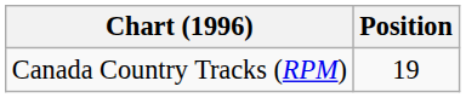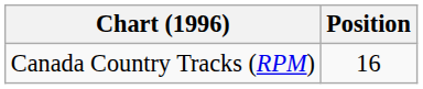 <table class="wikitable sortable">
 <tr>
 <th scope="col">Chart (1996)</th>
 <th scope="col">Position</th>
 </tr>
 <tr>
 <td>Canada Country Tracks (<em><a href='#'>RPM</a></em>)</td>
-<td align="center">19</td>
+<td align="center">16</td>
 </tr>
 </table>
